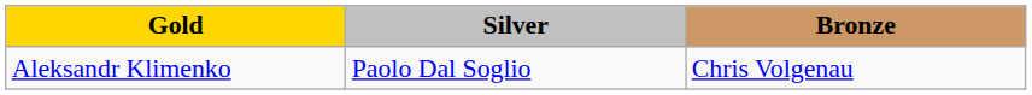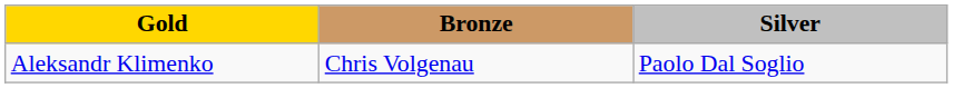 <table class="wikitable" style="text-align:left">
 <tr align="center">
 <td width=200 bgcolor=gold><strong>Gold</strong></td>
+<td width=200 bgcolor=CC9966><strong>Bronze</strong></td>
 <td width=200 bgcolor=silver><strong>Silver</strong></td>
-<td width=200 bgcolor=CC9966><strong>Bronze</strong></td>
 </tr>
 <tr>
 <td><a href='#'>Aleksandr Klimenko</a><br><em></em></td>
+<td><a href='#'>Chris Volgenau</a><br><em></em></td>
 <td><a href='#'>Paolo Dal Soglio</a><br><em></em></td>
-<td><a href='#'>Chris Volgenau</a><br><em></em></td>
 </tr>
 </table>
